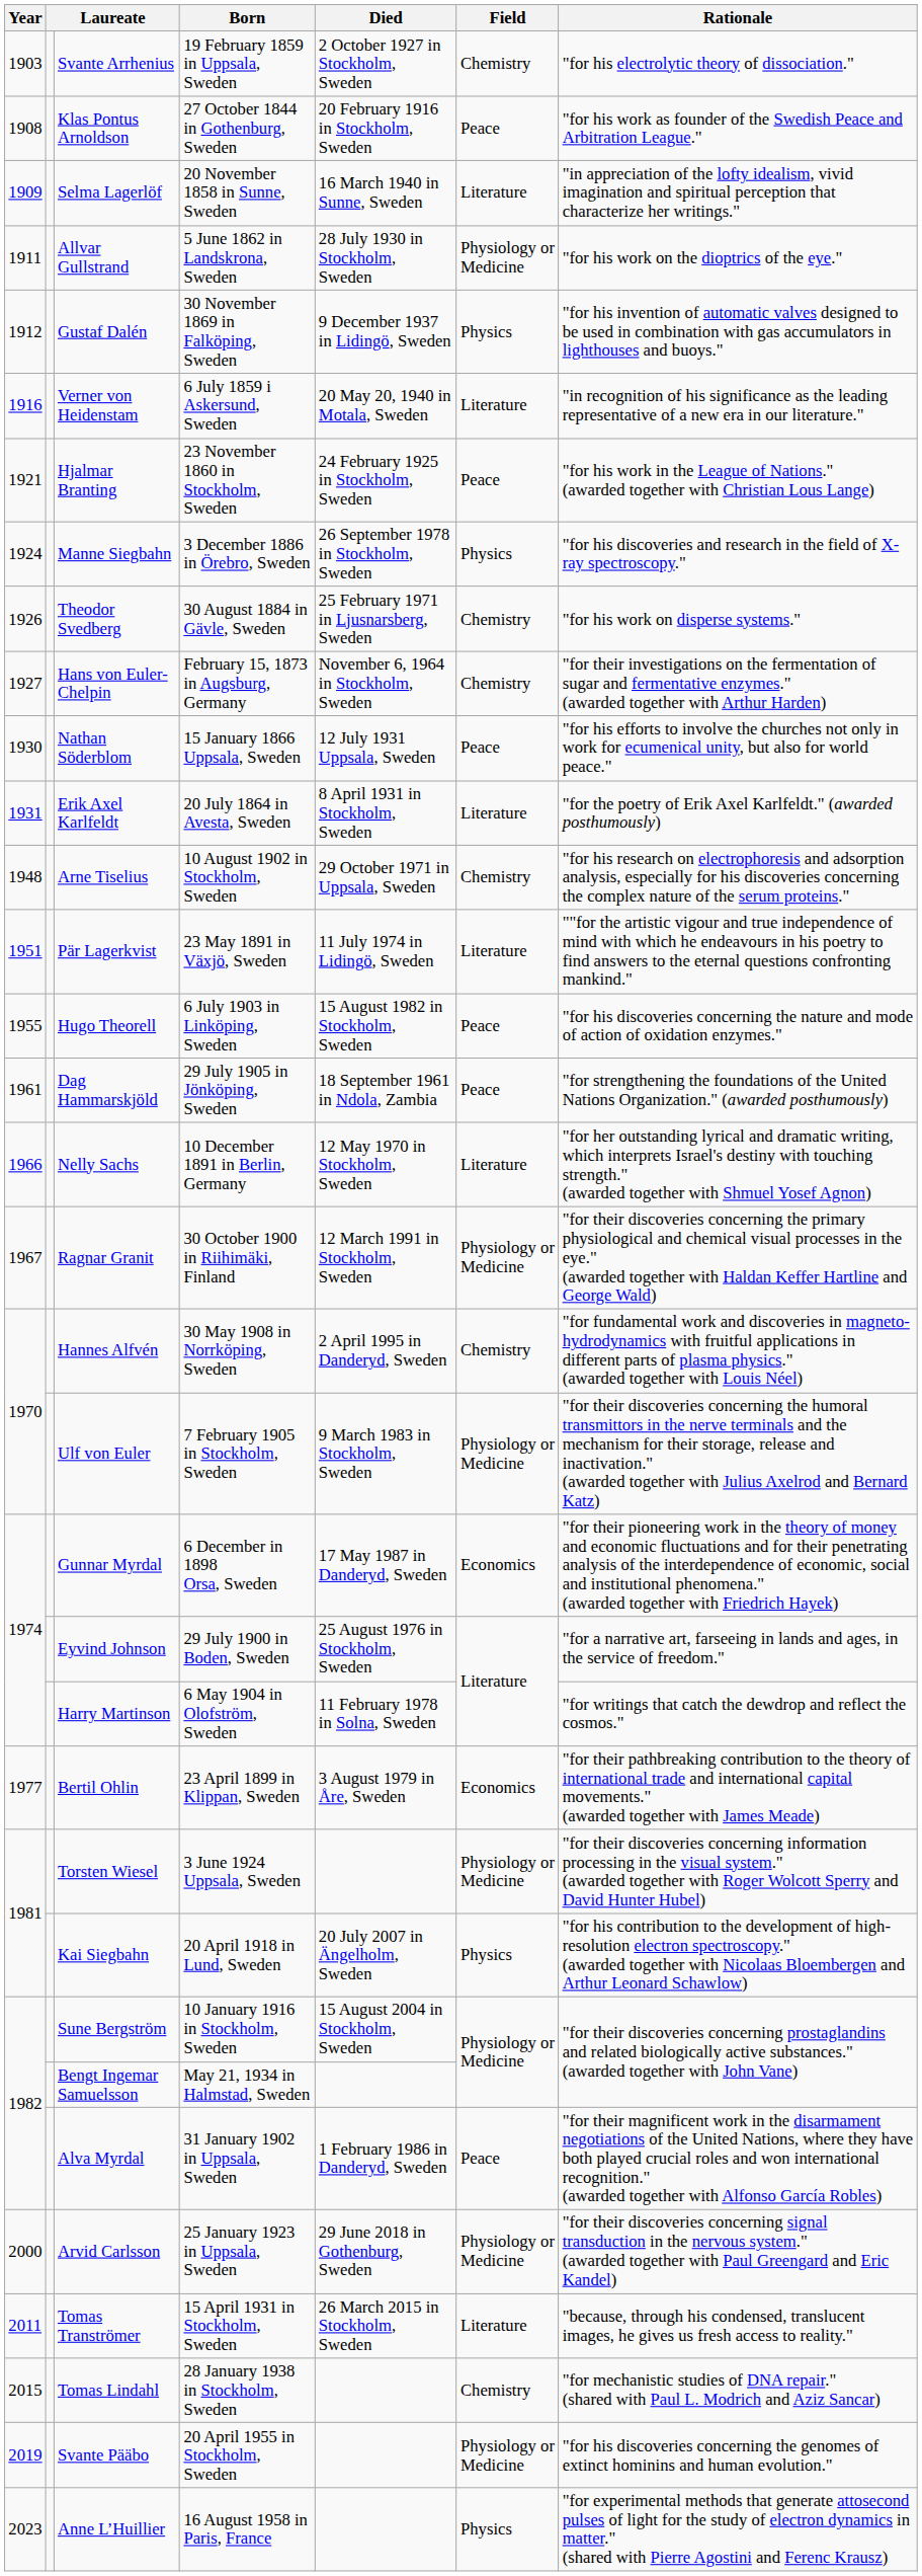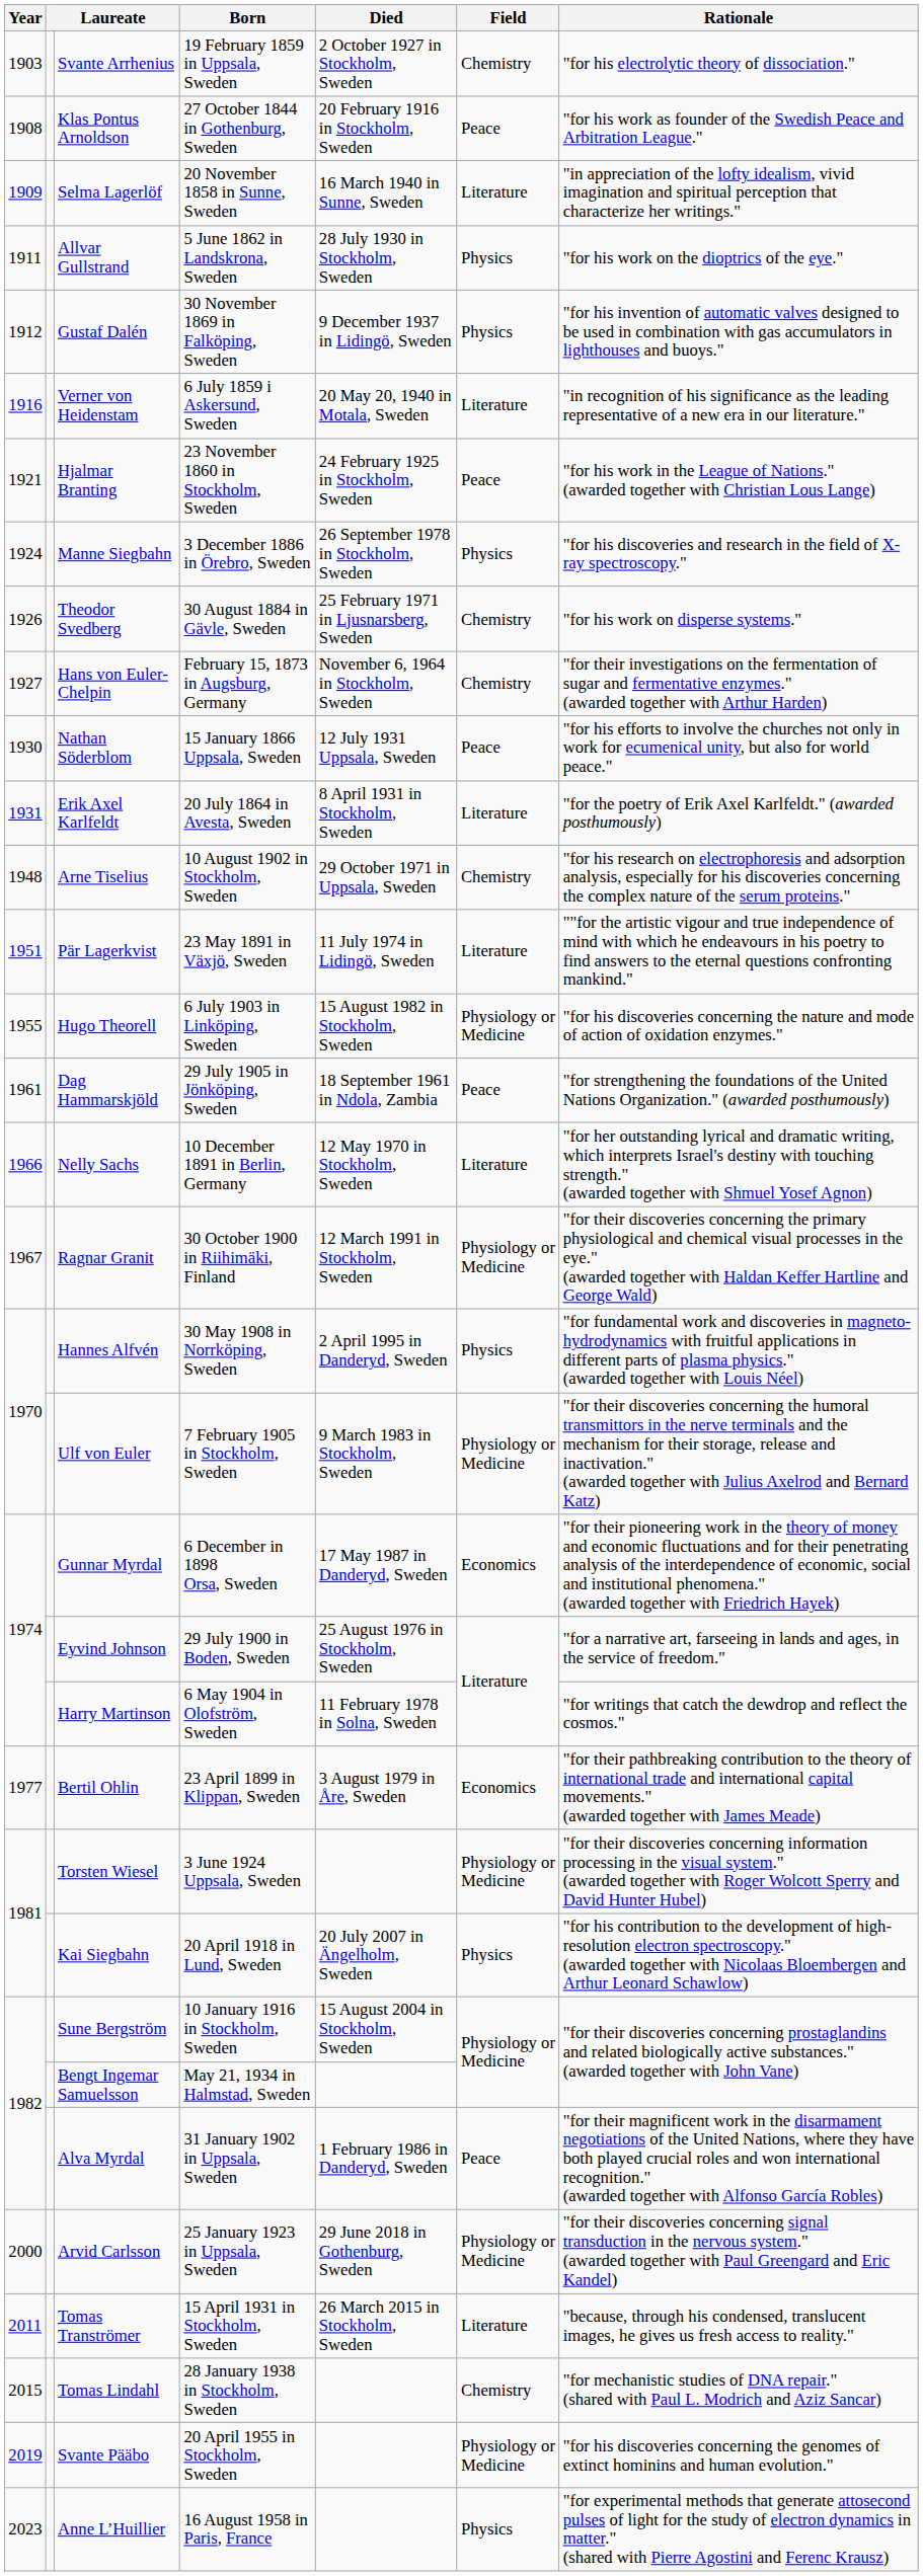 <table class="wikitable">
 <tr>
 <th>Year</th>
 <th colspan=2 scope="col">Laureate</th>
 <th>Born</th>
 <th>Died</th>
 <th>Field</th>
 <th>Rationale</th>
 </tr>
 <tr>
 <td>1903</td>
 <td></td>
 <td><a href='#'>Svante Arrhenius</a></td>
 <td>19 February 1859 in <a href='#'>Uppsala</a>, Sweden</td>
 <td>2 October 1927 in <a href='#'>Stockholm</a>, Sweden</td>
 <td>Chemistry</td>
 <td>"for his <a href='#'>electrolytic theory</a> of <a href='#'>dissociation</a>."</td>
 </tr>
 <tr>
 <td>1908</td>
 <td></td>
 <td><a href='#'>Klas Pontus Arnoldson</a></td>
 <td>27 October 1844 in <a href='#'>Gothenburg</a>, Sweden</td>
 <td>20 February 1916 in <a href='#'>Stockholm</a>, Sweden</td>
 <td>Peace</td>
 <td>"for his work as founder of the <a href='#'>Swedish Peace and Arbitration League</a>."</td>
 </tr>
 <tr>
 <td><a href='#'>1909</a></td>
 <td></td>
 <td><a href='#'>Selma Lagerlöf</a></td>
 <td>20 November 1858 in <a href='#'>Sunne</a>, Sweden</td>
 <td>16 March 1940 in <a href='#'>Sunne</a>, Sweden</td>
 <td>Literature</td>
 <td>"in appreciation of the <a href='#'>lofty idealism</a>, vivid imagination and spiritual perception that characterize her writings."</td>
 </tr>
 <tr>
 <td>1911</td>
 <td></td>
 <td><a href='#'>Allvar Gullstrand</a></td>
 <td>5 June 1862 in <a href='#'>Landskrona</a>, Sweden</td>
 <td>28 July 1930 in <a href='#'>Stockholm</a>, Sweden</td>
-<td>Physiology or Medicine</td>
+<td>Physics</td>
 <td>"for his work on the <a href='#'>dioptrics</a> of the <a href='#'>eye</a>."</td>
 </tr>
 <tr>
 <td>1912</td>
 <td></td>
 <td><a href='#'>Gustaf Dalén</a></td>
 <td>30 November 1869 in <a href='#'>Falköping</a>, Sweden</td>
 <td>9 December 1937 in <a href='#'>Lidingö</a>, Sweden</td>
 <td>Physics</td>
 <td>"for his invention of <a href='#'>automatic valves</a> designed to be used in combination with gas accumulators in <a href='#'>lighthouses</a> and buoys."</td>
 </tr>
 <tr>
 <td><a href='#'>1916</a></td>
 <td></td>
 <td><a href='#'>Verner von Heidenstam</a></td>
 <td>6 July 1859 i  <a href='#'>Askersund</a>, Sweden</td>
 <td>20 May 20, 1940 in <a href='#'>Motala</a>, Sweden</td>
 <td>Literature</td>
 <td>"in recognition of his significance as the leading representative of a new era in our literature."</td>
 </tr>
 <tr>
 <td>1921</td>
 <td></td>
 <td><a href='#'>Hjalmar Branting</a></td>
 <td>23 November 1860 in <a href='#'>Stockholm</a>, Sweden</td>
 <td>24 February 1925 in <a href='#'>Stockholm</a>, Sweden</td>
 <td>Peace</td>
 <td>"for his work in the <a href='#'>League of Nations</a>." <br><span>(awarded together with <a href='#'>Christian Lous Lange</a>)</span></td>
 </tr>
 <tr>
 <td>1924</td>
 <td></td>
 <td><a href='#'>Manne Siegbahn</a></td>
 <td>3 December 1886 in <a href='#'>Örebro</a>, Sweden</td>
 <td>26 September 1978 in <a href='#'>Stockholm</a>, Sweden</td>
 <td>Physics</td>
 <td>"for his discoveries and research in the field of <a href='#'>X-ray spectroscopy</a>."</td>
 </tr>
 <tr>
 <td>1926</td>
 <td></td>
 <td><a href='#'>Theodor Svedberg</a></td>
 <td>30 August 1884 in <a href='#'>Gävle</a>, Sweden</td>
 <td>25 February 1971 in <a href='#'>Ljusnarsberg</a>, Sweden</td>
 <td>Chemistry</td>
 <td>"for his work on <a href='#'>disperse systems</a>."</td>
 </tr>
 <tr>
 <td>1927</td>
 <td></td>
 <td><a href='#'>Hans von Euler-Chelpin</a></td>
 <td>February 15, 1873 in <a href='#'>Augsburg</a>, Germany</td>
 <td>November 6, 1964 in <a href='#'>Stockholm</a>, Sweden</td>
 <td>Chemistry</td>
 <td>"for their investigations on the fermentation of sugar and <a href='#'>fermentative enzymes</a>." <br><span>(awarded together with <a href='#'>Arthur Harden</a>)</span></td>
 </tr>
 <tr>
 <td>1930</td>
 <td></td>
 <td><a href='#'>Nathan Söderblom</a></td>
 <td>15 January 1866 <br> <a href='#'>Uppsala</a>, Sweden</td>
 <td>12 July 1931 <br> <a href='#'>Uppsala</a>, Sweden</td>
 <td>Peace</td>
 <td>"for his efforts to involve the churches not only in work for <a href='#'>ecumenical unity</a>, but also for world peace."</td>
 </tr>
 <tr>
 <td><a href='#'>1931</a></td>
 <td></td>
 <td><a href='#'>Erik Axel Karlfeldt</a></td>
 <td>20 July 1864 in <a href='#'>Avesta</a>, Sweden</td>
 <td>8 April 1931 in <a href='#'>Stockholm</a>, Sweden</td>
 <td>Literature</td>
 <td>"for the poetry of Erik Axel Karlfeldt." (<em>awarded posthumously</em>)</td>
 </tr>
 <tr>
 <td>1948</td>
 <td></td>
 <td><a href='#'>Arne Tiselius</a></td>
 <td>10 August 1902 in <a href='#'>Stockholm</a>, Sweden</td>
 <td>29 October 1971 in <a href='#'>Uppsala</a>, Sweden</td>
 <td>Chemistry</td>
 <td>"for his research on <a href='#'>electrophoresis</a> and adsorption analysis, especially for his discoveries concerning the complex nature of the <a href='#'>serum proteins</a>."</td>
 </tr>
 <tr>
 <td><a href='#'>1951</a></td>
 <td></td>
 <td><a href='#'>Pär Lagerkvist</a></td>
 <td>23 May 1891 in <a href='#'>Växjö</a>, Sweden</td>
 <td>11 July 1974 in <a href='#'>Lidingö</a>, Sweden</td>
 <td>Literature</td>
 <td>""for the artistic vigour and true independence of mind with which he endeavours in his poetry to find answers to the eternal questions confronting mankind."</td>
 </tr>
 <tr>
 <td>1955</td>
 <td></td>
 <td><a href='#'>Hugo Theorell</a></td>
 <td>6 July 1903 in <a href='#'>Linköping</a>, Sweden</td>
 <td>15 August 1982 in <a href='#'>Stockholm</a>, Sweden</td>
-<td>Peace</td>
+<td>Physiology or Medicine</td>
 <td>"for his discoveries concerning the nature and mode of action of oxidation enzymes."</td>
 </tr>
 <tr>
 <td>1961</td>
 <td></td>
 <td><a href='#'>Dag Hammarskjöld</a></td>
 <td>29 July 1905 in <a href='#'>Jönköping</a>, Sweden</td>
 <td>18 September 1961 in <a href='#'>Ndola</a>, Zambia</td>
 <td>Peace</td>
 <td>"for strengthening the foundations of the United Nations Organization." (<em>awarded posthumously</em>)</td>
 </tr>
 <tr>
 <td><a href='#'>1966</a></td>
 <td></td>
 <td><a href='#'>Nelly Sachs</a></td>
 <td>10 December 1891 in <a href='#'>Berlin</a>, Germany</td>
 <td>12 May 1970 in <a href='#'>Stockholm</a>, Sweden</td>
 <td>Literature</td>
 <td>"for her outstanding lyrical and dramatic writing, which interprets Israel's destiny with touching strength." <br><span>(awarded together with <a href='#'>Shmuel Yosef Agnon</a>)</span></td>
 </tr>
 <tr>
 <td>1967</td>
 <td></td>
 <td><a href='#'>Ragnar Granit</a></td>
 <td>30 October 1900 in <a href='#'>Riihimäki</a>, Finland</td>
 <td>12 March 1991 in <a href='#'>Stockholm</a>, Sweden</td>
 <td>Physiology or Medicine</td>
 <td>"for their discoveries concerning the primary physiological and chemical visual processes in the eye." <br><span>(awarded together with <a href='#'>Haldan Keffer Hartline</a> and <a href='#'>George Wald</a>)</span></td>
 </tr>
 <tr>
 <td rowspan="2">1970</td>
 <td></td>
 <td><a href='#'>Hannes Alfvén</a></td>
 <td>30 May 1908 in <a href='#'>Norrköping</a>, Sweden</td>
 <td>2 April 1995 in <a href='#'>Danderyd</a>, Sweden</td>
-<td>Chemistry</td>
+<td>Physics</td>
 <td>"for fundamental work and discoveries in <a href='#'>magneto-hydrodynamics</a> with fruitful applications in different parts of <a href='#'>plasma physics</a>." <br><span>(awarded together with <a href='#'>Louis Néel</a>)</span></td>
 </tr>
 <tr>
 <td></td>
 <td><a href='#'>Ulf von Euler</a></td>
 <td>7 February 1905 in <a href='#'>Stockholm</a>, Sweden</td>
 <td>9 March 1983 in <a href='#'>Stockholm</a>, Sweden</td>
 <td>Physiology or Medicine</td>
 <td>"for their discoveries concerning the humoral <a href='#'>transmittors in the nerve terminals</a> and the mechanism for their storage, release and inactivation." <br><span>(awarded together with <a href='#'>Julius Axelrod</a> and <a href='#'>Bernard Katz</a>)</span></td>
 </tr>
 <tr>
 <td rowspan="3">1974</td>
 <td></td>
 <td><a href='#'>Gunnar Myrdal</a></td>
 <td>6 December in 1898 <br> <a href='#'>Orsa</a>, Sweden</td>
 <td>17 May 1987 in <a href='#'>Danderyd</a>, Sweden</td>
 <td>Economics</td>
 <td>"for their pioneering work in the <a href='#'>theory of money</a> and economic fluctuations and for their penetrating analysis of the interdependence of economic, social and institutional phenomena." <br><span>(awarded together with <a href='#'>Friedrich Hayek</a>)</span></td>
 </tr>
 <tr>
 <td></td>
 <td><a href='#'>Eyvind Johnson</a></td>
 <td>29 July 1900 in <a href='#'>Boden</a>, Sweden</td>
 <td>25 August 1976 in <a href='#'>Stockholm</a>, Sweden</td>
 <td rowspan="2">Literature</td>
 <td>"for a narrative art, farseeing in lands and ages, in the service of freedom."</td>
 </tr>
 <tr>
 <td></td>
 <td><a href='#'>Harry Martinson</a></td>
 <td>6 May 1904 in <a href='#'>Olofström</a>, Sweden</td>
 <td>11 February 1978 in <a href='#'>Solna</a>, Sweden</td>
 <td>"for writings that catch the dewdrop and reflect the cosmos."</td>
 </tr>
 <tr>
 <td>1977</td>
 <td></td>
 <td><a href='#'>Bertil Ohlin</a></td>
 <td>23 April 1899 in <a href='#'>Klippan</a>, Sweden</td>
 <td>3 August 1979 in <a href='#'>Åre</a>, Sweden</td>
 <td>Economics</td>
 <td>"for their pathbreaking contribution to the theory of <a href='#'>international trade</a> and international <a href='#'>capital</a> movements." <br><span>(awarded together with <a href='#'>James Meade</a>)</span></td>
 </tr>
 <tr>
 <td rowspan="2">1981</td>
 <td></td>
 <td><a href='#'>Torsten Wiesel</a></td>
 <td>3 June 1924 <br> <a href='#'>Uppsala</a>, Sweden</td>
 <td></td>
 <td>Physiology or Medicine</td>
 <td>"for their discoveries concerning information processing in the <a href='#'>visual system</a>." <br><span>(awarded together with <a href='#'>Roger Wolcott Sperry</a> and <a href='#'>David Hunter Hubel</a>)</span></td>
 </tr>
 <tr>
 <td></td>
 <td><a href='#'>Kai Siegbahn</a></td>
 <td>20 April 1918 in <a href='#'>Lund</a>, Sweden</td>
 <td>20 July 2007 in <a href='#'>Ängelholm</a>, Sweden</td>
 <td>Physics</td>
 <td>"for his contribution to the development of high-resolution <a href='#'>electron spectroscopy</a>." <br><span>(awarded together with <a href='#'>Nicolaas Bloembergen</a> and <a href='#'>Arthur Leonard Schawlow</a>)</span></td>
 </tr>
 <tr>
 <td rowspan="3">1982</td>
 <td></td>
 <td><a href='#'>Sune Bergström</a></td>
 <td>10 January 1916 in <a href='#'>Stockholm</a>, Sweden</td>
 <td>15 August 2004 in <a href='#'>Stockholm</a>, Sweden</td>
 <td rowspan="2">Physiology or Medicine</td>
 <td rowspan="2">"for their discoveries concerning <a href='#'>prostaglandins</a> and related biologically active substances." <br><span>(awarded together with <a href='#'>John  Vane</a>)</span></td>
 </tr>
 <tr>
 <td></td>
 <td><a href='#'>Bengt Ingemar Samuelsson</a></td>
 <td>May 21, 1934 in <a href='#'>Halmstad</a>, Sweden</td>
 <td></td>
 </tr>
 <tr>
 <td></td>
 <td><a href='#'>Alva Myrdal</a></td>
 <td>31 January 1902 in <a href='#'>Uppsala</a>, Sweden</td>
 <td>1 February 1986 in <a href='#'>Danderyd</a>, Sweden</td>
 <td>Peace</td>
 <td>"for their magnificent work in the <a href='#'>disarmament negotiations</a> of the United Nations, where they have both played crucial roles and won international recognition." <br><span>(awarded together with <a href='#'>Alfonso García Robles</a>)</span></td>
 </tr>
 <tr>
 <td>2000</td>
 <td></td>
 <td><a href='#'>Arvid Carlsson</a></td>
 <td>25 January 1923 in <a href='#'>Uppsala</a>, Sweden</td>
 <td>29 June 2018 in <a href='#'>Gothenburg</a>, Sweden</td>
 <td>Physiology or Medicine</td>
 <td>"for their discoveries concerning <a href='#'>signal transduction</a> in the <a href='#'>nervous system</a>." <br><span>(awarded together with <a href='#'>Paul Greengard</a> and <a href='#'>Eric Kandel</a>)</span></td>
 </tr>
 <tr>
 <td><a href='#'>2011</a></td>
 <td></td>
 <td><a href='#'>Tomas Tranströmer</a></td>
 <td>15 April 1931 in <a href='#'>Stockholm</a>, Sweden</td>
 <td>26 March 2015 in <a href='#'>Stockholm</a>, Sweden</td>
 <td>Literature</td>
 <td>"because, through his condensed, translucent images, he gives us fresh access to reality."</td>
 </tr>
 <tr>
 <td>2015</td>
 <td></td>
 <td><a href='#'>Tomas Lindahl</a></td>
 <td>28 January 1938 in <a href='#'>Stockholm</a>, Sweden</td>
 <td></td>
 <td>Chemistry</td>
 <td>"for mechanistic studies of <a href='#'>DNA repair</a>."<br><span>(shared with <a href='#'>Paul L. Modrich</a> and <a href='#'>Aziz Sancar</a>)</span></td>
 </tr>
 <tr>
 <td><a href='#'>2019</a></td>
 <td></td>
 <td><a href='#'>Svante Pääbo</a></td>
 <td>20 April 1955 in <a href='#'>Stockholm</a>, Sweden</td>
 <td></td>
 <td>Physiology or Medicine</td>
 <td>"for his discoveries concerning the genomes of extinct hominins and human evolution."</td>
 </tr>
 <tr>
 <td>2023</td>
 <td></td>
 <td><a href='#'>Anne L’Huillier</a></td>
 <td>16 August 1958 in <a href='#'>Paris</a>, <a href='#'>France</a></td>
 <td></td>
 <td>Physics</td>
 <td>"for experimental methods that generate <a href='#'>attosecond pulses</a> of light for the study of <a href='#'>electron dynamics</a> in <a href='#'>matter</a>."<br><span>(shared with <a href='#'>Pierre Agostini</a> and <a href='#'>Ferenc Krausz</a>)</span></td>
 </tr>
 </table>
